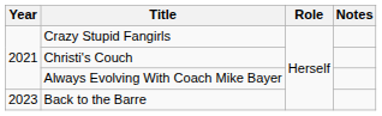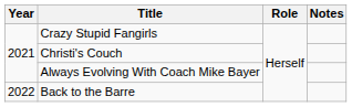 <table class="wikitable unsortable">
 <tr>
 <th>Year</th>
 <th>Title</th>
 <th>Role</th>
 <th>Notes</th>
 </tr>
 <tr>
 <td rowspan="3">2021</td>
 <td>Crazy Stupid Fangirls</td>
 <td rowspan="4">Herself</td>
 <td></td>
 </tr>
 <tr>
 <td>Christi's Couch</td>
 <td></td>
 </tr>
 <tr>
 <td>Always Evolving With Coach Mike Bayer</td>
 <td></td>
 </tr>
 <tr>
-<td>2023</td>
+<td>2022</td>
 <td>Back to the Barre</td>
 <td></td>
 </tr>
 </table>
